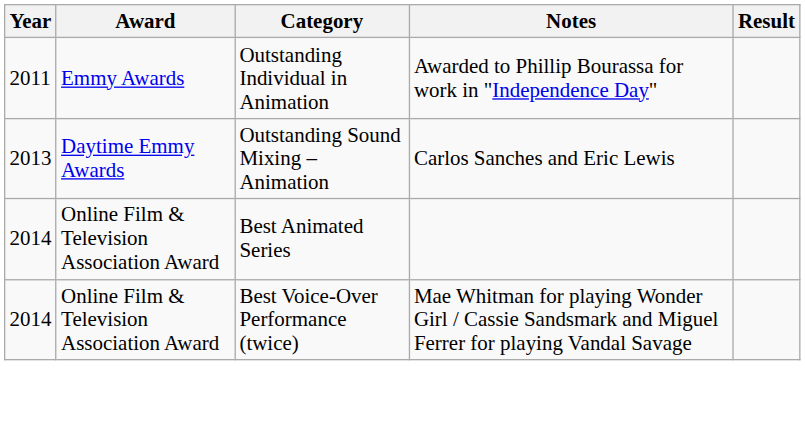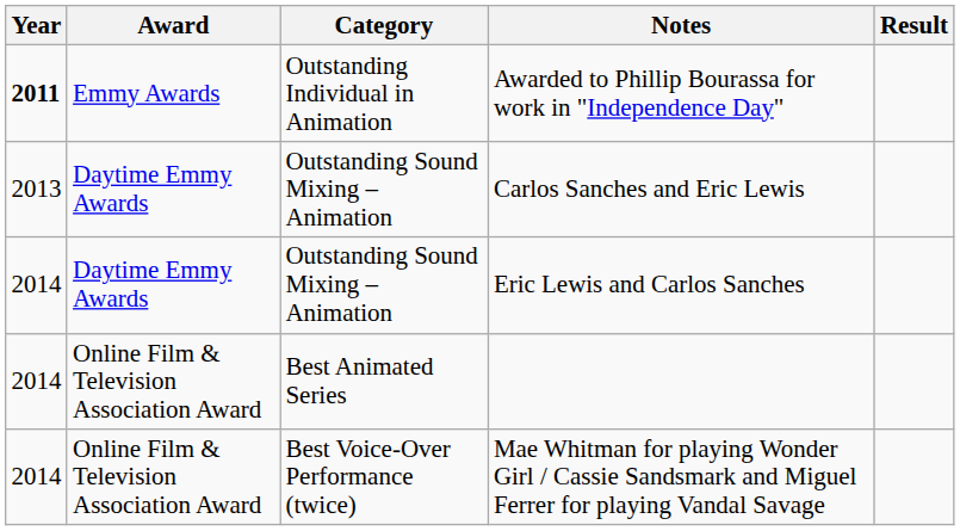 <table class="wikitable sortable">
 <tr>
 <th>Year</th>
 <th>Award</th>
 <th>Category</th>
 <th>Notes</th>
 <th>Result</th>
 </tr>
 <tr>
-<td>2011</td>
+<td><strong>2011</strong></td>
 <td><a href='#'>Emmy Awards</a></td>
 <td>Outstanding Individual in Animation</td>
 <td>Awarded to Phillip Bourassa for work in "<a href='#'>Independence Day</a>"</td>
 <td></td>
 </tr>
 <tr>
 <td>2013</td>
 <td><a href='#'>Daytime Emmy Awards</a></td>
 <td>Outstanding Sound Mixing – Animation</td>
 <td>Carlos Sanches and Eric Lewis</td>
+<td></td>
+</tr>
+<tr>
+<td>2014</td>
+<td><a href='#'>Daytime Emmy Awards</a></td>
+<td>Outstanding Sound Mixing – Animation</td>
+<td>Eric Lewis and Carlos Sanches</td>
 <td></td>
 </tr>
 <tr>
 <td>2014</td>
 <td>Online Film & Television Association Award</td>
 <td>Best Animated Series</td>
 <td></td>
 <td></td>
 </tr>
 <tr>
 <td>2014</td>
 <td>Online Film & Television Association Award</td>
 <td>Best Voice-Over Performance (twice)</td>
 <td>Mae Whitman for playing Wonder Girl / Cassie Sandsmark and Miguel Ferrer for playing Vandal Savage</td>
 <td></td>
 </tr>
 </table>
